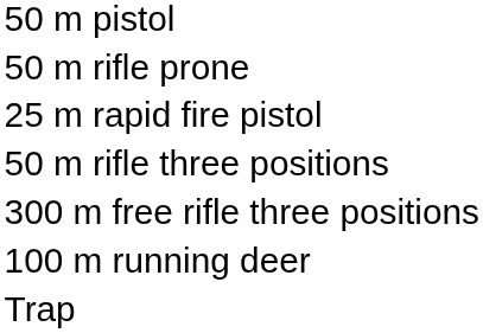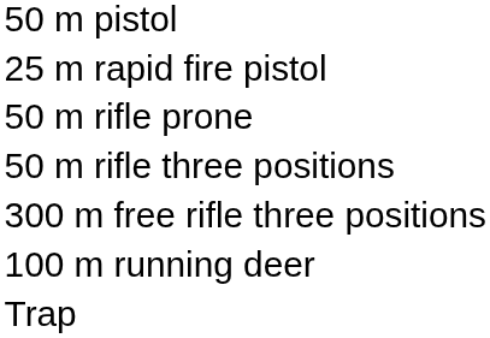 <table>
 <tr>
 <td>50 m pistol <br></td>
 <td></td>
 <td></td>
 <td></td>
 </tr>
 <tr>
-<td>50 m rifle prone <br></td>
+<td>25 m rapid fire pistol <br></td>
 <td></td>
 <td></td>
 <td></td>
 </tr>
 <tr>
-<td>25 m rapid fire pistol <br></td>
+<td>50 m rifle prone <br></td>
 <td></td>
 <td></td>
 <td></td>
 </tr>
 <tr>
 <td>50 m rifle three positions <br></td>
 <td></td>
 <td></td>
 <td></td>
 </tr>
 <tr>
 <td>300 m free rifle three positions <br></td>
 <td></td>
 <td></td>
 <td></td>
 </tr>
 <tr>
 <td>100 m running deer <br></td>
 <td></td>
 <td></td>
 <td></td>
 </tr>
 <tr>
 <td>Trap <br></td>
 <td></td>
 <td></td>
 <td></td>
 </tr>
 </table>
